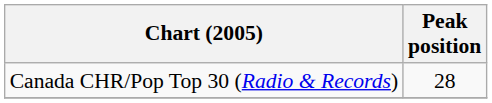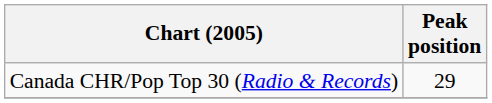 <table class="wikitable sortable">
 <tr>
 <th align="left">Chart (2005)</th>
 <th align="center">Peak<br>position</th>
 </tr>
 <tr>
 <td>Canada CHR/Pop Top 30 (<em><a href='#'>Radio & Records</a></em>)</td>
-<td align="center">28</td>
+<td align="center">29</td>
 </tr>
 <tr>
 </tr>
 </table>
